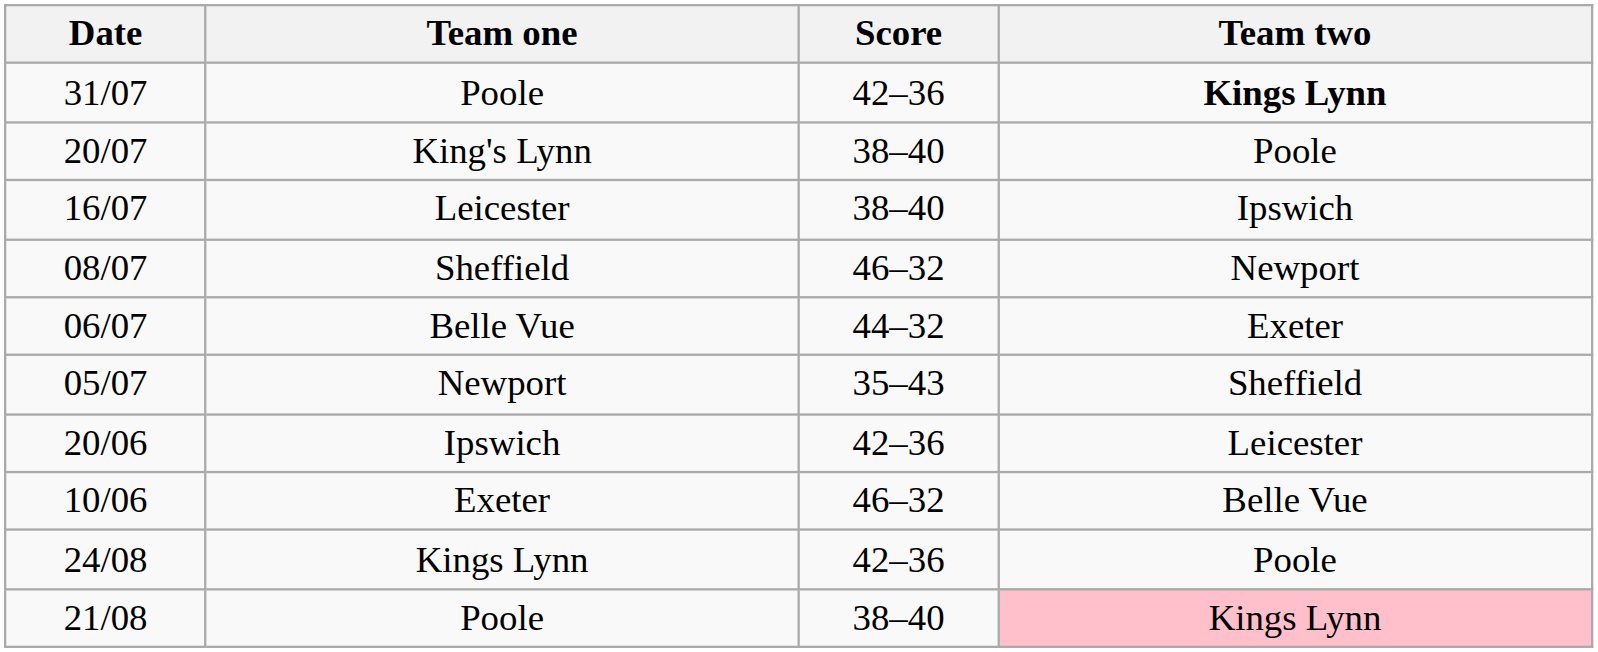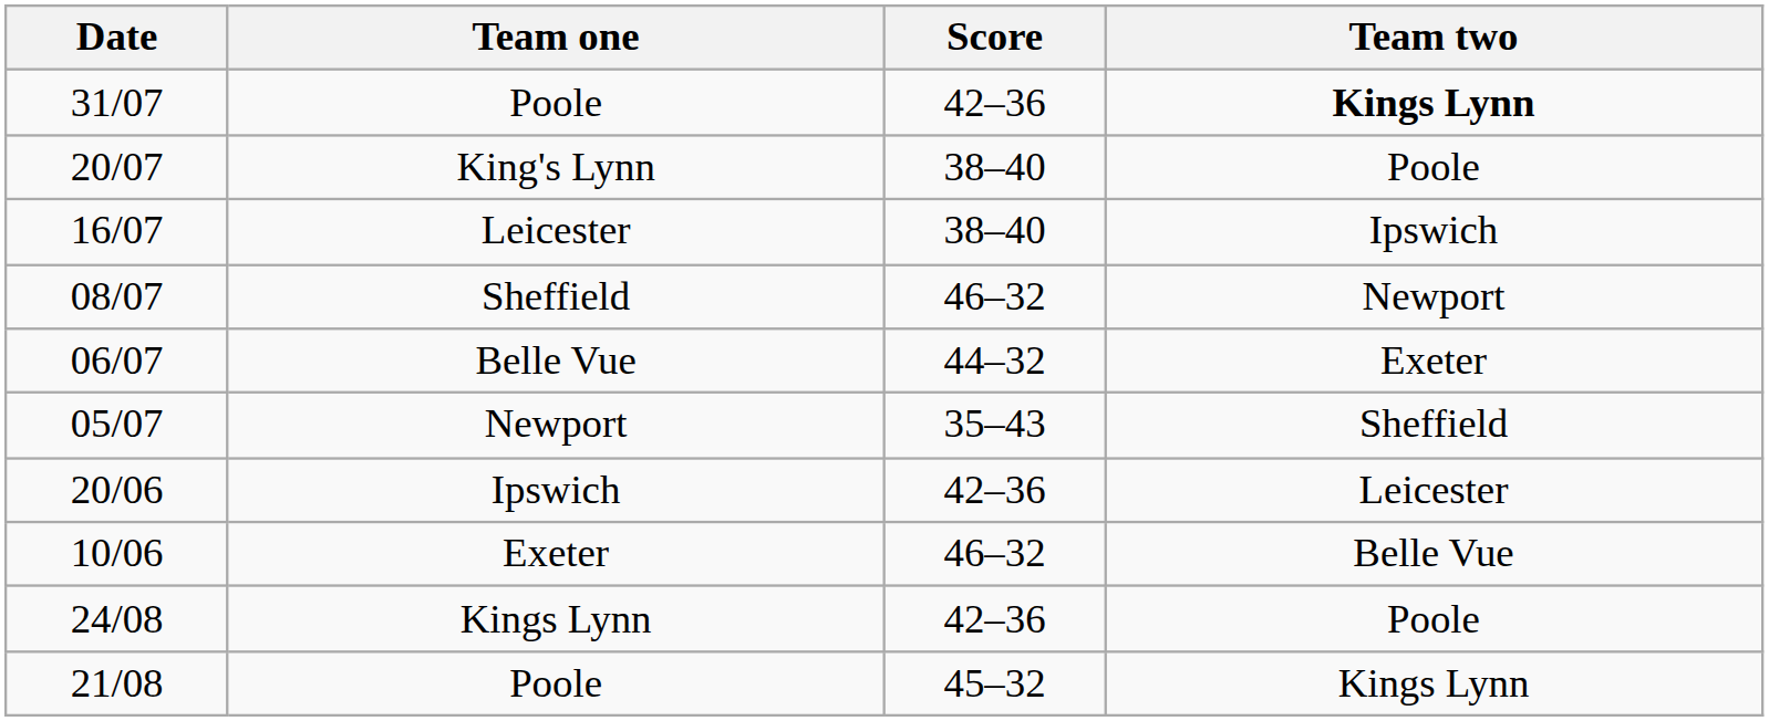 <table class="wikitable" style="text-align: center">
 <tr>
 <th width=80>Date</th>
 <th width=250>Team one</th>
 <th width=80>Score</th>
 <th width=250>Team two</th>
 </tr>
 <tr>
 <td>31/07</td>
 <td>Poole</td>
 <td>42–36</td>
 <td><strong>Kings Lynn</strong></td>
 </tr>
 <tr>
 <td>20/07</td>
 <td>King's Lynn</td>
 <td>38–40</td>
 <td>Poole</td>
 </tr>
 <tr>
 <td>16/07</td>
 <td>Leicester</td>
 <td>38–40</td>
 <td>Ipswich</td>
 </tr>
 <tr>
 <td>08/07</td>
 <td>Sheffield</td>
 <td>46–32</td>
 <td>Newport</td>
 </tr>
 <tr>
 <td>06/07</td>
 <td>Belle Vue</td>
 <td>44–32</td>
 <td>Exeter</td>
 </tr>
 <tr>
 <td>05/07</td>
 <td>Newport</td>
 <td>35–43</td>
 <td>Sheffield</td>
 </tr>
 <tr>
 <td>20/06</td>
 <td>Ipswich</td>
 <td>42–36</td>
 <td>Leicester</td>
 </tr>
 <tr>
 <td>10/06</td>
 <td>Exeter</td>
 <td>46–32</td>
 <td>Belle Vue</td>
 </tr>
 <tr>
 <td>24/08</td>
 <td>Kings Lynn</td>
 <td>42–36</td>
 <td>Poole</td>
 </tr>
 <tr>
 <td>21/08</td>
 <td>Poole</td>
-<td>38–40</td>
-<td style="background: pink;">Kings Lynn</td>
+<td>45–32</td>
+<td>Kings Lynn</td>
 </tr>
 </table>
